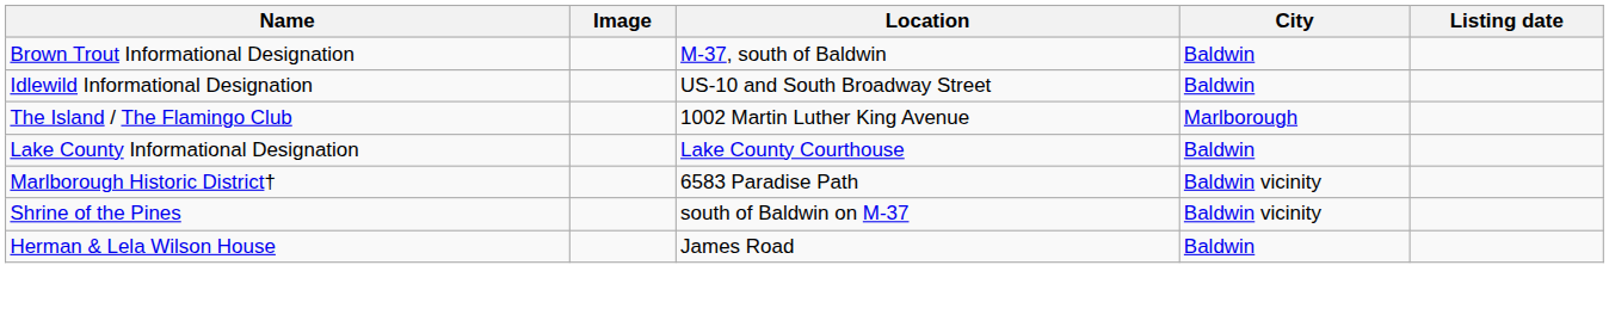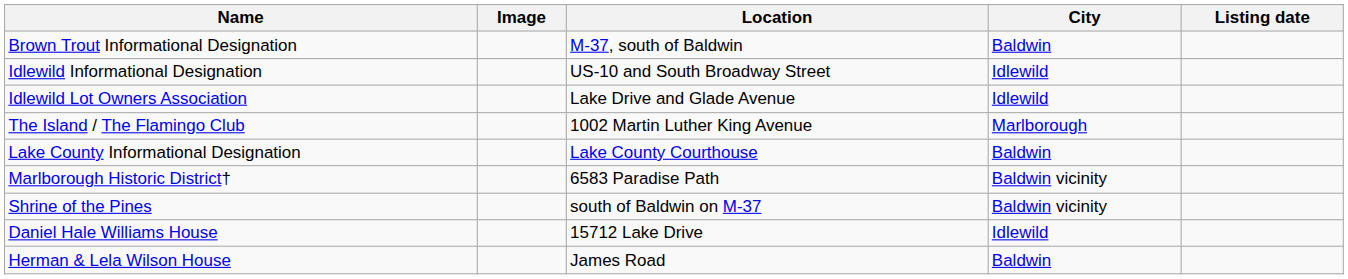 <table class="wikitable sortable" style="width:100%">
 <tr>
 <th>Name</th>
 <th>Image</th>
 <th>Location</th>
 <th>City</th>
 <th>Listing date</th>
 </tr>
 <tr>
 <td><a href='#'>Brown Trout</a> Informational Designation</td>
 <td></td>
 <td><a href='#'>M-37</a>,  south of Baldwin</td>
 <td><a href='#'>Baldwin</a></td>
 <td></td>
 </tr>
 <tr>
 <td><a href='#'>Idlewild</a> Informational Designation</td>
 <td></td>
 <td>US-10 and South Broadway Street</td>
-<td><a href='#'>Baldwin</a></td>
+<td><a href='#'>Idlewild</a></td>
+<td></td>
+</tr>
+<tr>
+<td><a href='#'>Idlewild Lot Owners Association</a></td>
+<td></td>
+<td>Lake Drive and Glade Avenue</td>
+<td><a href='#'>Idlewild</a></td>
 <td></td>
 </tr>
 <tr>
 <td><a href='#'>The Island</a> / <a href='#'>The Flamingo Club</a></td>
 <td></td>
 <td>1002 Martin Luther King Avenue</td>
 <td><a href='#'>Marlborough</a></td>
 <td></td>
 </tr>
 <tr>
 <td><a href='#'>Lake County</a> Informational Designation</td>
 <td></td>
 <td><a href='#'>Lake County Courthouse</a></td>
 <td><a href='#'>Baldwin</a></td>
 <td></td>
 </tr>
 <tr>
 <td><a href='#'>Marlborough Historic District</a>†</td>
 <td></td>
 <td>6583 Paradise Path</td>
 <td><a href='#'>Baldwin</a> vicinity</td>
 <td></td>
 </tr>
 <tr>
 <td><a href='#'>Shrine of the Pines</a></td>
 <td></td>
 <td> south of Baldwin on <a href='#'>M-37</a></td>
 <td><a href='#'>Baldwin</a> vicinity</td>
 <td></td>
 </tr>
 <tr>
+<td><a href='#'>Daniel Hale Williams House</a></td>
+<td></td>
+<td>15712 Lake Drive</td>
+<td><a href='#'>Idlewild</a></td>
+<td></td>
+</tr>
+<tr>
 <td><a href='#'>Herman & Lela Wilson House</a></td>
 <td></td>
 <td>James Road</td>
 <td><a href='#'>Baldwin</a></td>
 <td></td>
 </tr>
 </table>
